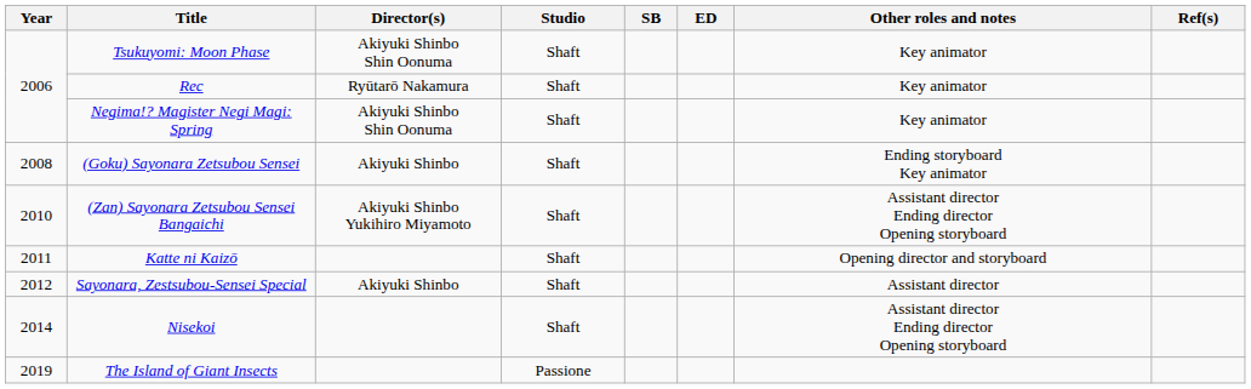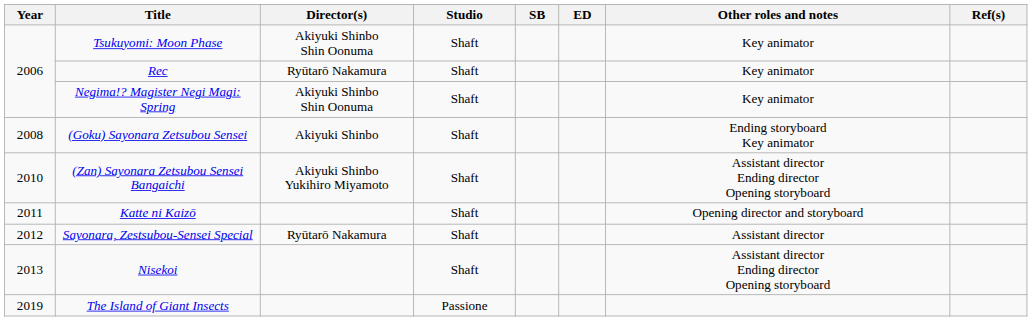 <table class="wikitable sortable" style="text-align:center; margin=auto; ">
 <tr>
 <th scope="col" width=5%>Year</th>
 <th scope="col" width=20%>Title</th>
 <th scope="col" width=15%>Director(s)</th>
 <th scope="col" width=10%>Studio</th>
 <th scope="col" class="unsortable">SB</th>
 <th scope="col" class="unsortable">ED</th>
 <th scope="col" class="unsortable">Other roles and notes</th>
 <th scope="col" class="unsortable">Ref(s)</th>
 </tr>
 <tr>
 <td rowspan="3">2006</td>
 <td><em><a href='#'>Tsukuyomi: Moon Phase</a></em></td>
 <td>Akiyuki Shinbo <br>Shin Oonuma</td>
 <td>Shaft</td>
 <td></td>
 <td></td>
 <td>Key animator</td>
 <td></td>
 </tr>
 <tr>
 <td><em><a href='#'>Rec</a></em></td>
 <td>Ryūtarō Nakamura</td>
 <td>Shaft</td>
 <td></td>
 <td></td>
 <td>Key animator</td>
 <td></td>
 </tr>
 <tr>
 <td><em><a href='#'>Negima!? Magister Negi Magi: Spring</a></em></td>
 <td>Akiyuki Shinbo <br>Shin Oonuma</td>
 <td>Shaft</td>
 <td></td>
 <td></td>
 <td>Key animator</td>
 <td></td>
 </tr>
 <tr>
 <td>2008</td>
 <td><em><a href='#'>(Goku) Sayonara Zetsubou Sensei</a></em></td>
 <td>Akiyuki Shinbo<br></td>
 <td>Shaft</td>
 <td></td>
 <td></td>
 <td>Ending storyboard<br>Key animator</td>
 <td></td>
 </tr>
 <tr>
 <td>2010</td>
 <td><em><a href='#'>(Zan) Sayonara Zetsubou Sensei Bangaichi</a></em></td>
 <td>Akiyuki Shinbo<br>Yukihiro Miyamoto </td>
 <td>Shaft</td>
 <td></td>
 <td></td>
 <td>Assistant director<br>Ending director<br>Opening storyboard</td>
 <td></td>
 </tr>
 <tr>
 <td>2011</td>
 <td><em><a href='#'>Katte ni Kaizō</a></em></td>
 <td></td>
 <td>Shaft</td>
 <td></td>
 <td></td>
 <td>Opening director and storyboard</td>
 <td></td>
 </tr>
 <tr>
 <td>2012</td>
 <td><em><a href='#'>Sayonara, Zestsubou-Sensei Special</a></em></td>
-<td>Akiyuki Shinbo</td>
+<td>Ryūtarō Nakamura</td>
 <td>Shaft</td>
 <td></td>
 <td></td>
 <td>Assistant director</td>
 <td></td>
 </tr>
 <tr>
-<td>2014</td>
+<td>2013</td>
 <td><em><a href='#'>Nisekoi</a></em></td>
 <td></td>
 <td>Shaft</td>
 <td></td>
 <td></td>
 <td>Assistant director<br>Ending director<br>Opening storyboard</td>
 <td></td>
 </tr>
 <tr>
 <td>2019</td>
 <td><em><a href='#'>The Island of Giant Insects</a></em></td>
 <td></td>
 <td>Passione</td>
 <td></td>
 <td></td>
 <td></td>
 <td></td>
 </tr>
 </table>
